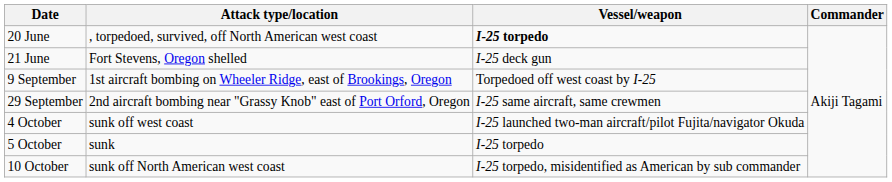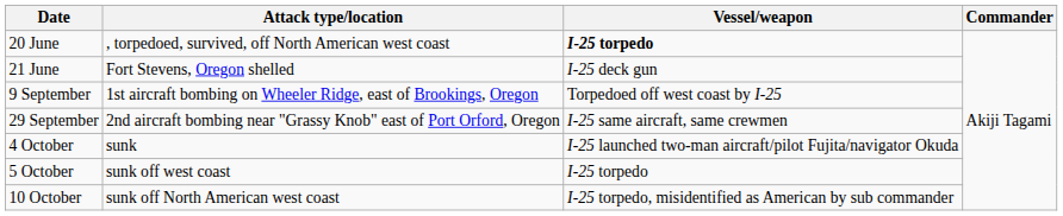 <table class="wikitable">
 <tr>
 <th align=center>Date</th>
 <th align=center>Attack type/location</th>
 <th align=center>Vessel/weapon</th>
 <th align=center>Commander</th>
 </tr>
 <tr>
 <td>20 June</td>
 <td>, torpedoed, survived, off North American west coast</td>
 <td><strong><em>I-25</em> torpedo</strong></td>
 <td rowspan="7">Akiji Tagami</td>
 </tr>
 <tr>
 <td>21 June</td>
 <td>Fort Stevens, <a href='#'>Oregon</a> shelled</td>
 <td><em>I-25</em>  deck gun</td>
 </tr>
 <tr>
 <td>9 September</td>
 <td>1st aircraft bombing on <a href='#'>Wheeler Ridge</a>,  east of <a href='#'>Brookings</a>, <a href='#'>Oregon</a></td>
 <td>Torpedoed off west coast by <em>I-25</em></td>
 </tr>
 <tr>
 <td>29 September</td>
 <td>2nd aircraft bombing near "Grassy Knob" east of <a href='#'>Port Orford</a>, Oregon</td>
 <td><em>I-25</em> same aircraft, same crewmen</td>
 </tr>
 <tr>
 <td>4 October</td>
-<td> sunk off west coast</td>
+<td> sunk</td>
 <td><em>I-25</em> launched two-man aircraft/pilot Fujita/navigator Okuda</td>
 </tr>
 <tr>
 <td>5 October</td>
-<td> sunk</td>
+<td> sunk off west coast</td>
 <td><em>I-25</em> torpedo</td>
 </tr>
 <tr>
 <td>10 October</td>
 <td> sunk off North American west coast</td>
 <td><em>I-25</em> torpedo, misidentified as American by sub commander</td>
 </tr>
 </table>
